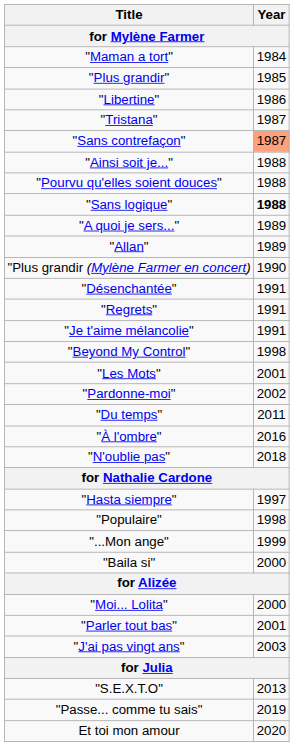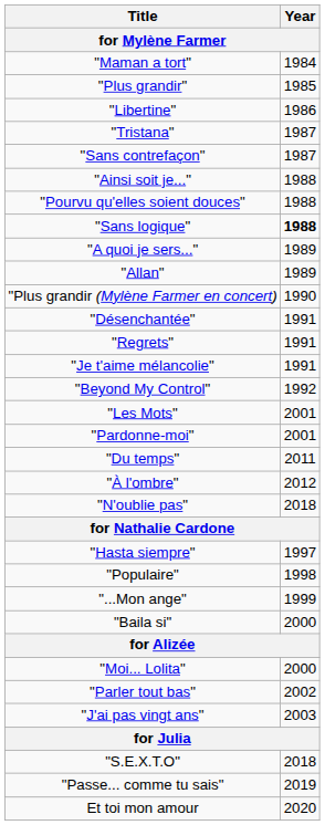 <table class="wikitable plain-row-headers" style="text-align:center">
 <tr>
 <th>Title</th>
 <th>Year</th>
 </tr>
 <tr>
 <th scope="col" colspan="4">for <a href='#'>Mylène Farmer</a></th>
 </tr>
 <tr>
 <td>"<a href='#'>Maman a tort</a>"</td>
 <td>1984</td>
 </tr>
 <tr>
 <td>"<a href='#'>Plus grandir</a>"</td>
 <td>1985</td>
 </tr>
 <tr>
 <td>"<a href='#'>Libertine</a>"</td>
 <td>1986</td>
 </tr>
 <tr>
 <td>"<a href='#'>Tristana</a>"</td>
 <td>1987</td>
 </tr>
 <tr>
 <td>"<a href='#'>Sans contrefaçon</a>"</td>
-<td style="background: lightsalmon;">1987</td>
+<td>1987</td>
 </tr>
 <tr>
 <td>"<a href='#'>Ainsi soit je...</a>"</td>
 <td>1988</td>
 </tr>
 <tr>
 <td>"<a href='#'>Pourvu qu'elles soient douces</a>"</td>
 <td>1988</td>
 </tr>
 <tr>
 <td>"<a href='#'>Sans logique</a>"</td>
 <td><strong>1988</strong></td>
 </tr>
 <tr>
 <td>"<a href='#'>A quoi je sers...</a>"</td>
 <td>1989</td>
 </tr>
 <tr>
 <td>"<a href='#'>Allan</a>"</td>
 <td>1989</td>
 </tr>
 <tr>
 <td>"Plus grandir <em>(<a href='#'>Mylène Farmer en concert</a>)</em></td>
 <td>1990</td>
 </tr>
 <tr>
 <td>"<a href='#'>Désenchantée</a>"</td>
 <td>1991</td>
 </tr>
 <tr>
 <td>"<a href='#'>Regrets</a>"</td>
 <td>1991</td>
 </tr>
 <tr>
 <td>"<a href='#'>Je t'aime mélancolie</a>"</td>
 <td>1991</td>
 </tr>
 <tr>
 <td>"<a href='#'>Beyond My Control</a>"</td>
-<td>1998</td>
+<td>1992</td>
 </tr>
 <tr>
 <td>"<a href='#'>Les Mots</a>"</td>
 <td>2001</td>
 </tr>
 <tr>
 <td>"<a href='#'>Pardonne-moi</a>"</td>
-<td>2002</td>
+<td>2001</td>
 </tr>
 <tr>
 <td>"<a href='#'>Du temps</a>"</td>
 <td>2011</td>
 </tr>
 <tr>
 <td>"<a href='#'>À l'ombre</a>"</td>
-<td>2016</td>
+<td>2012</td>
 </tr>
 <tr>
 <td>"<a href='#'>N'oublie pas</a>"</td>
 <td>2018</td>
 </tr>
 <tr>
 <th scope="col" colspan="4">for <a href='#'>Nathalie Cardone</a></th>
 </tr>
 <tr>
 <td>"<a href='#'>Hasta siempre</a>"</td>
 <td>1997</td>
 </tr>
 <tr>
 <td>"Populaire"</td>
 <td>1998</td>
 </tr>
 <tr>
 <td>"...Mon ange"</td>
 <td>1999</td>
 </tr>
 <tr>
 <td>"Baila si"</td>
 <td>2000</td>
 </tr>
 <tr>
 <th scope="col" colspan="4">for <a href='#'>Alizée</a></th>
 </tr>
 <tr>
 <td>"<a href='#'>Moi... Lolita</a>"</td>
 <td>2000</td>
 </tr>
 <tr>
 <td>"<a href='#'>Parler tout bas</a>"</td>
-<td>2001</td>
+<td>2002</td>
 </tr>
 <tr>
 <td>"<a href='#'>J'ai pas vingt ans</a>"</td>
 <td>2003</td>
 </tr>
 <tr>
 <th scope="col" colspan="4">for <a href='#'>Julia</a></th>
 </tr>
 <tr>
 <td>"S.E.X.T.O"</td>
-<td>2013</td>
+<td>2018</td>
 </tr>
 <tr>
 <td>"Passe... comme tu sais"</td>
 <td>2019</td>
 </tr>
 <tr>
 <td>Et toi mon amour</td>
 <td>2020</td>
 </tr>
 </table>
